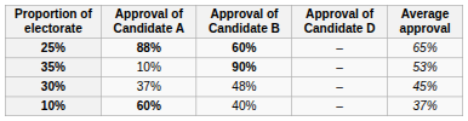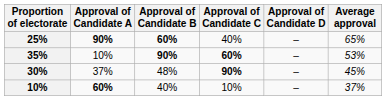 <table class="wikitable" style="text-align:center; width:600px;">
 <tr>
 <th>Proportion of electorate</th>
 <th>Approval of Candidate A</th>
 <th>Approval of Candidate B</th>
+<th>Approval of Candidate C</th>
 <th>Approval of Candidate D</th>
 <th>Average approval</th>
 </tr>
 <tr>
 <th>25%</th>
-<td><strong>88%</strong></td>
+<td><strong>90%</strong></td>
 <td><strong>60%</strong></td>
+<td>40%</td>
 <td>–</td>
 <td><em>65%</em></td>
 </tr>
 <tr>
 <th>35%</th>
 <td>10%</td>
 <td><strong>90%</strong></td>
+<td><strong>60%</strong></td>
 <td>–</td>
 <td><em>53%</em></td>
 </tr>
 <tr>
 <th>30%</th>
 <td>37%</td>
 <td>48%</td>
+<td><strong>90%</strong></td>
 <td>–</td>
 <td><em>45%</em></td>
 </tr>
 <tr>
 <th>10%</th>
 <td><strong>60%</strong></td>
 <td>40%</td>
+<td>10%</td>
 <td>–</td>
 <td><em>37%</em></td>
 </tr>
 </table>
